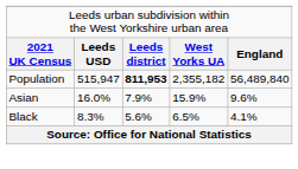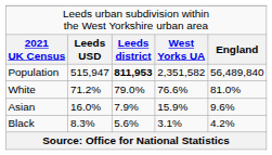 <table class="wikitable" style="float:right; margin-left:10px;">
 <tr>
 </tr>
 <tr>
 <td colspan="5" style="text-align:center;">Leeds urban subdivision within<br>the West Yorkshire urban area</td>
 </tr>
 <tr>
 <th><a href='#'>2021<br>UK Census</a></th>
 <th>Leeds<br>USD</th>
 <th><a href='#'>Leeds<br>district</a></th>
 <th><a href='#'>West<br>Yorks UA</a></th>
 <th>England</th>
 </tr>
 <tr>
 <td>Population</td>
 <td>515,947</td>
 <td><strong>811,953</strong></td>
-<td>2,355,182</td>
+<td>2,351,582</td>
 <td>56,489,840</td>
+</tr>
+<tr>
+<td>White</td>
+<td>71.2%</td>
+<td>79.0%</td>
+<td>76.6%</td>
+<td>81.0%</td>
 </tr>
 <tr>
 <td>Asian</td>
 <td>16.0%</td>
 <td>7.9%</td>
 <td>15.9%</td>
 <td>9.6%</td>
 </tr>
 <tr>
 <td>Black</td>
 <td>8.3%</td>
 <td>5.6%</td>
-<td>6.5%</td>
-<td>4.1%</td>
+<td>3.1%</td>
+<td>4.2%</td>
 </tr>
 <tr>
 <th colspan="5">Source: Office for National Statistics</th>
 </tr>
 </table>
